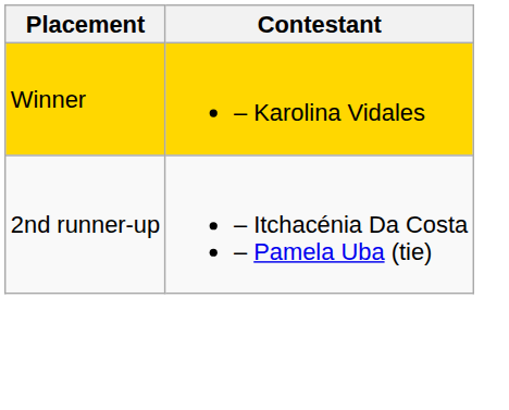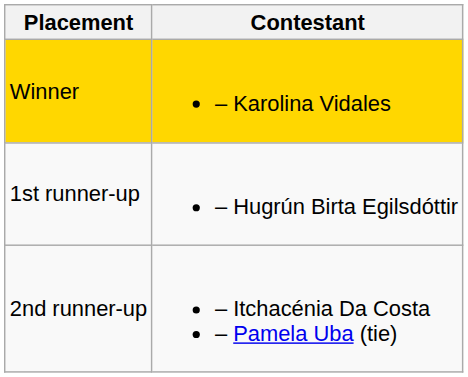 <table class="wikitable sortable" style="font-size:95%;">
 <tr>
 <th>Placement</th>
 <th>Contestant</th>
 </tr>
 <tr style="background:gold;">
 <td>Winner</td>
 <td><br><ul><li> – Karolina Vidales</li></ul></td>
 </tr>
 <tr>
+<td>1st runner-up</td>
+<td><br><ul><li> – Hugrún Birta Egilsdóttir</li></ul></td>
+</tr>
+<tr>
 <td>2nd runner-up</td>
 <td><br><ul><li> – Itchacénia Da Costa</li><li> – <a href='#'>Pamela Uba</a> (tie)</li></ul></td>
 </tr>
 </table>
